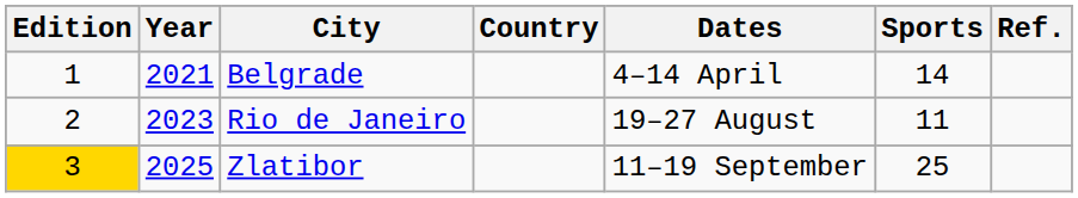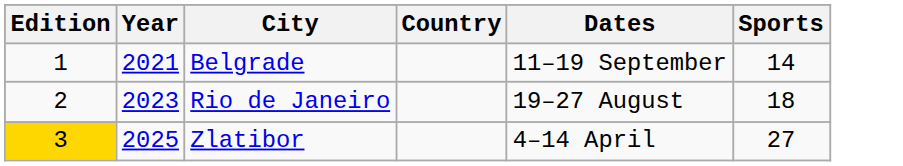 <table class="wikitable">
 <tr>
 <th>Edition</th>
 <th>Year</th>
 <th>City</th>
 <th>Country</th>
 <th>Dates</th>
 <th>Sports</th>
-<th>Ref.</th>
 </tr>
 <tr>
 <td align="center">1</td>
 <td align=center><a href='#'>2021</a></td>
 <td><a href='#'>Belgrade</a></td>
 <td></td>
-<td>4–14 April</td>
+<td>11–19 September</td>
 <td align="center">14</td>
-<td></td>
 </tr>
 <tr>
 <td align="center">2</td>
 <td align=center><a href='#'>2023</a></td>
 <td><a href='#'>Rio de Janeiro</a></td>
 <td></td>
 <td>19–27 August</td>
-<td align="center">11</td>
-<td></td>
+<td align="center">18</td>
 </tr>
 <tr>
 <td align="center" style="background: gold;">3</td>
 <td align=center><a href='#'>2025</a></td>
 <td><a href='#'>Zlatibor</a></td>
 <td></td>
-<td>11–19 September</td>
-<td align="center">25</td>
-<td></td>
+<td>4–14 April</td>
+<td align="center">27</td>
 </tr>
 </table>
